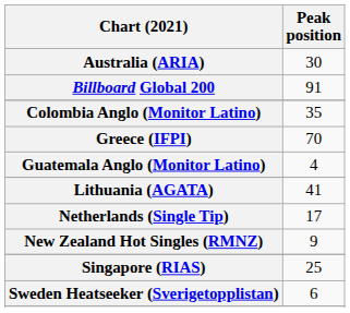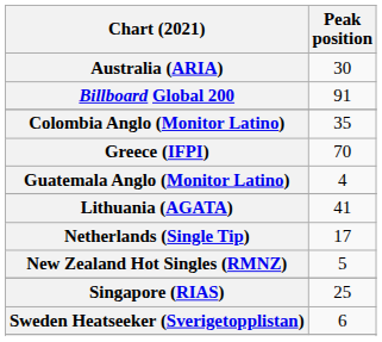 <table class="wikitable sortable plainrowheaders" style="text-align:center">
 <tr>
 <th scope="col">Chart (2021)</th>
 <th scope="col">Peak<br>position</th>
 </tr>
 <tr>
 <th scope="row">Australia (<a href='#'>ARIA</a>)</th>
 <td>30</td>
 </tr>
 <tr>
 <th scope="row"><em><a href='#'>Billboard</a></em> <a href='#'>Global 200</a></th>
 <td>91</td>
 </tr>
 <tr>
 </tr>
 <tr>
 <th scope="row">Colombia Anglo (<a href='#'>Monitor Latino</a>)</th>
 <td>35</td>
 </tr>
 <tr>
 <th scope="row">Greece (<a href='#'>IFPI</a>)</th>
 <td>70</td>
 </tr>
 <tr>
 <th scope="row">Guatemala Anglo (<a href='#'>Monitor Latino</a>)</th>
 <td>4</td>
 </tr>
 <tr>
 </tr>
 <tr>
 </tr>
 <tr>
 <th scope="row">Lithuania (<a href='#'>AGATA</a>)</th>
 <td>41</td>
 </tr>
 <tr>
 <th scope="row">Netherlands (<a href='#'>Single Tip</a>)</th>
 <td>17</td>
 </tr>
 <tr>
 <th scope="row">New Zealand Hot Singles (<a href='#'>RMNZ</a>)</th>
-<td>9</td>
+<td>5</td>
 </tr>
 <tr>
 </tr>
 <tr>
 <th scope="row">Singapore (<a href='#'>RIAS</a>)</th>
 <td>25</td>
 </tr>
 <tr>
 <th scope="row">Sweden Heatseeker (<a href='#'>Sverigetopplistan</a>)</th>
 <td>6</td>
 </tr>
 <tr>
 </tr>
 <tr>
 </tr>
 </table>
